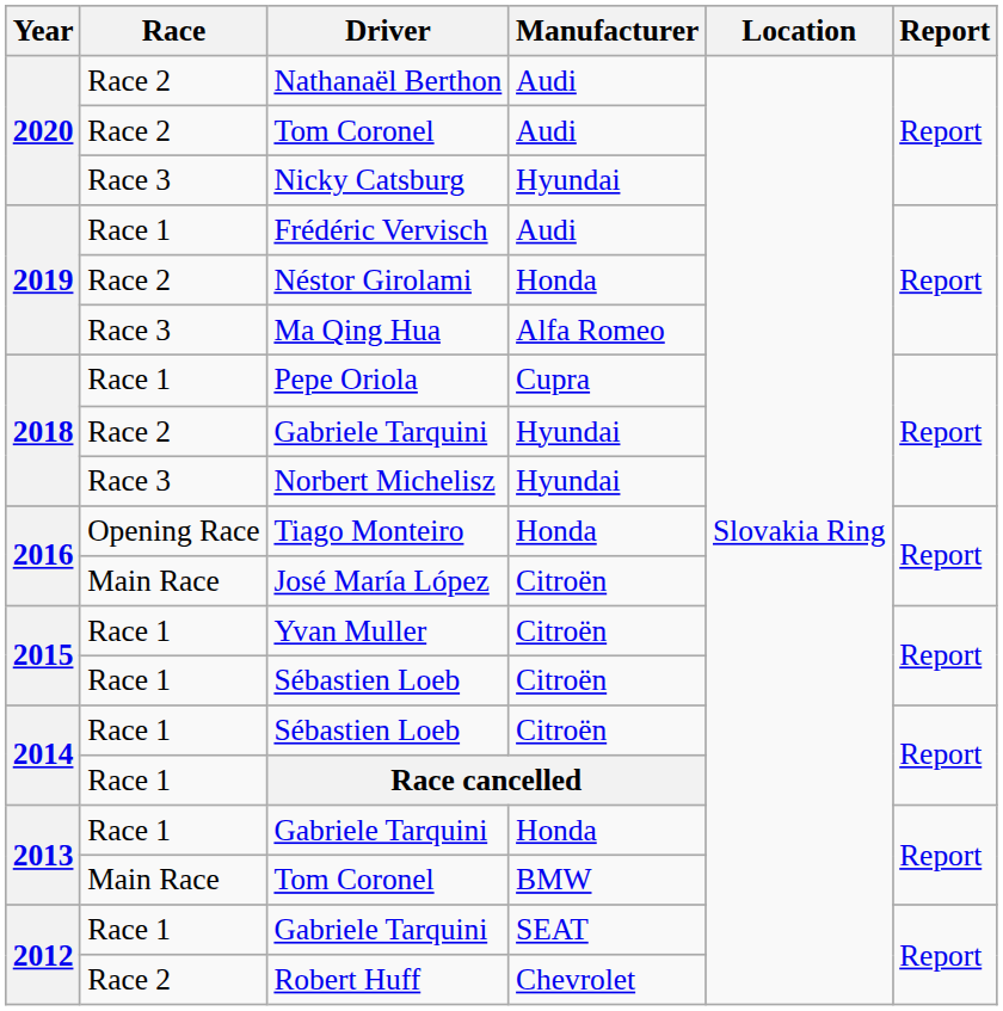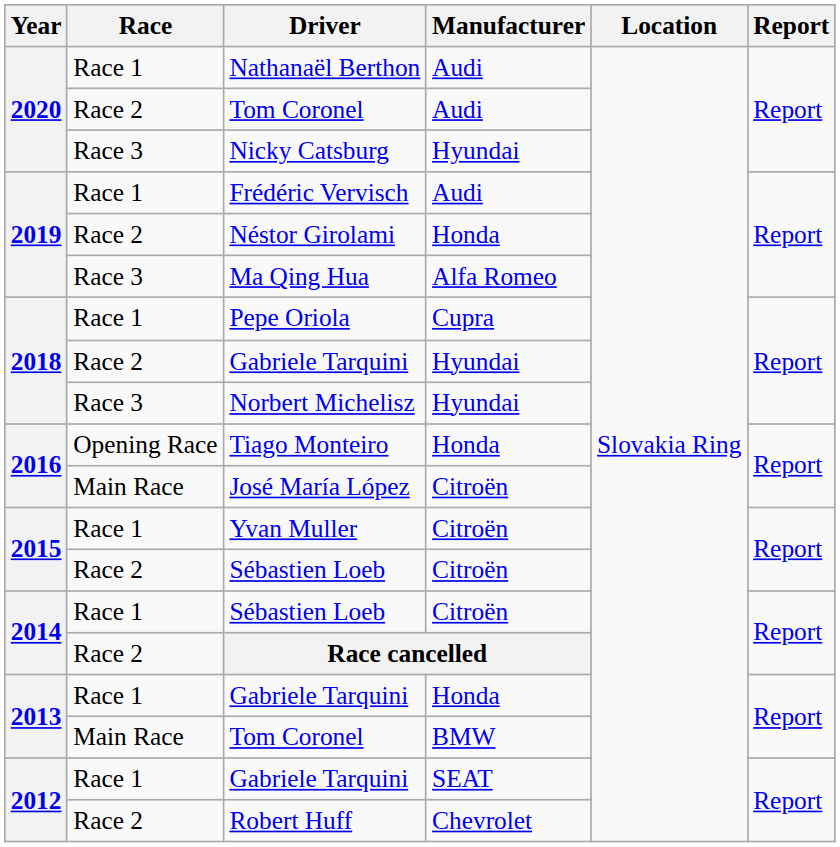 <table class="wikitable" style="font-size: 95%;">
 <tr>
 <th>Year</th>
 <th>Race</th>
 <th>Driver</th>
 <th>Manufacturer</th>
 <th>Location</th>
 <th>Report</th>
 </tr>
 <tr>
 <th rowspan=3><a href='#'>2020</a></th>
-<td>Race 2</td>
+<td>Race 1</td>
 <td> <a href='#'>Nathanaël Berthon</a></td>
 <td> <a href='#'>Audi</a></td>
 <td rowspan=19><a href='#'>Slovakia Ring</a></td>
 <td rowspan=3><a href='#'>Report</a></td>
 </tr>
 <tr>
 <td>Race 2</td>
 <td> <a href='#'>Tom Coronel</a></td>
 <td> <a href='#'>Audi</a></td>
 </tr>
 <tr>
 <td>Race 3</td>
 <td> <a href='#'>Nicky Catsburg</a></td>
 <td> <a href='#'>Hyundai</a></td>
 </tr>
 <tr>
 <th rowspan=3><a href='#'>2019</a></th>
 <td>Race 1</td>
 <td> <a href='#'>Frédéric Vervisch</a></td>
 <td> <a href='#'>Audi</a></td>
 <td rowspan=3><a href='#'>Report</a></td>
 </tr>
 <tr>
 <td>Race 2</td>
 <td> <a href='#'>Néstor Girolami</a></td>
 <td> <a href='#'>Honda</a></td>
 </tr>
 <tr>
 <td>Race 3</td>
 <td> <a href='#'>Ma Qing Hua</a></td>
 <td> <a href='#'>Alfa Romeo</a></td>
 </tr>
 <tr>
 <th rowspan=3><a href='#'>2018</a></th>
 <td>Race 1</td>
 <td> <a href='#'>Pepe Oriola</a></td>
 <td> <a href='#'>Cupra</a></td>
 <td rowspan=3><a href='#'>Report</a></td>
 </tr>
 <tr>
 <td>Race 2</td>
 <td> <a href='#'>Gabriele Tarquini</a></td>
 <td> <a href='#'>Hyundai</a></td>
 </tr>
 <tr>
 <td>Race 3</td>
 <td> <a href='#'>Norbert Michelisz</a></td>
 <td> <a href='#'>Hyundai</a></td>
 </tr>
 <tr>
 <th rowspan=2><a href='#'>2016</a></th>
 <td>Opening Race</td>
 <td> <a href='#'>Tiago Monteiro</a></td>
 <td> <a href='#'>Honda</a></td>
 <td rowspan=2><a href='#'>Report</a></td>
 </tr>
 <tr>
 <td>Main Race</td>
 <td> <a href='#'>José María López</a></td>
 <td> <a href='#'>Citroën</a></td>
 </tr>
 <tr>
 <th rowspan=2><a href='#'>2015</a></th>
 <td>Race 1</td>
 <td> <a href='#'>Yvan Muller</a></td>
 <td> <a href='#'>Citroën</a></td>
 <td rowspan=2><a href='#'>Report</a></td>
 </tr>
 <tr>
-<td>Race 1</td>
+<td>Race 2</td>
 <td> <a href='#'>Sébastien Loeb</a></td>
 <td> <a href='#'>Citroën</a></td>
 </tr>
 <tr>
 <th rowspan=2><a href='#'>2014</a></th>
 <td>Race 1</td>
 <td> <a href='#'>Sébastien Loeb</a></td>
 <td> <a href='#'>Citroën</a></td>
 <td rowspan=2><a href='#'>Report</a></td>
 </tr>
 <tr>
-<td>Race 1</td>
+<td>Race 2</td>
 <th colspan=2><strong>Race cancelled</strong></th>
 </tr>
 <tr>
 <th rowspan=2><a href='#'>2013</a></th>
 <td>Race 1</td>
 <td> <a href='#'>Gabriele Tarquini</a></td>
 <td> <a href='#'>Honda</a></td>
 <td rowspan=2><a href='#'>Report</a></td>
 </tr>
 <tr>
 <td>Main Race</td>
 <td> <a href='#'>Tom Coronel</a></td>
 <td> <a href='#'>BMW</a></td>
 </tr>
 <tr>
 <th rowspan=2><a href='#'>2012</a></th>
 <td>Race 1</td>
 <td> <a href='#'>Gabriele Tarquini</a></td>
 <td> <a href='#'>SEAT</a></td>
 <td rowspan=2><a href='#'>Report</a></td>
 </tr>
 <tr>
 <td>Race 2</td>
 <td> <a href='#'>Robert Huff</a></td>
 <td> <a href='#'>Chevrolet</a></td>
 </tr>
 </table>
